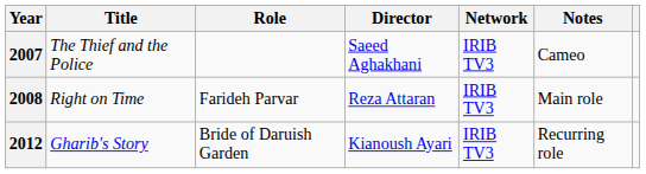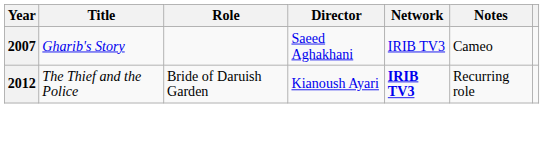 <table class="wikitable plainrowheaders sortable" style="font-size:100%">
 <tr>
 <th scope="col">Year</th>
 <th scope="col">Title</th>
 <th scope="col">Role</th>
 <th scope="col">Director</th>
 <th class="unsortable" scope="col">Network</th>
 <th scope="col">Notes</th>
 <th class="unsortable" scope="col"></th>
 </tr>
 <tr>
 <th scope="row">2007</th>
-<td><em>The Thief and the Police</em></td>
+<td><em><a href='#'>Gharib's Story</a></em></td>
 <td></td>
 <td><a href='#'>Saeed Aghakhani</a></td>
 <td><a href='#'>IRIB TV3</a></td>
 <td>Cameo</td>
 <td></td>
 </tr>
 <tr>
-<th scope="row">2008</th>
-<td><em>Right on Time</em></td>
-<td>Farideh Parvar</td>
-<td><a href='#'>Reza Attaran</a></td>
-<td><a href='#'>IRIB TV3</a></td>
-<td>Main role</td>
-<td></td>
-</tr>
-<tr>
 <th scope="row">2012</th>
-<td><em><a href='#'>Gharib's Story</a></em></td>
+<td><em>The Thief and the Police</em></td>
 <td>Bride of Daruish Garden</td>
 <td><a href='#'>Kianoush Ayari</a></td>
-<td><a href='#'>IRIB TV3</a></td>
+<td><strong><a href='#'>IRIB TV3</a></strong></td>
 <td>Recurring role</td>
 <td></td>
 </tr>
 </table>
